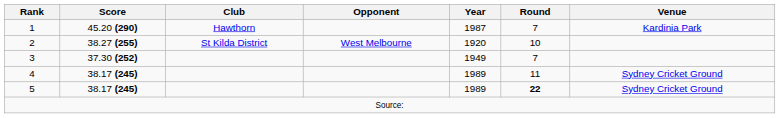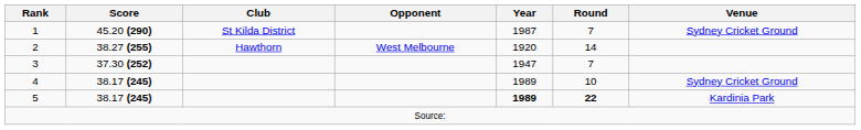 <table class="wikitable"  style="text-align:center; width:100%;">
 <tr>
 <th>Rank</th>
 <th>Score</th>
 <th>Club</th>
 <th>Opponent</th>
 <th>Year</th>
 <th>Round</th>
 <th>Venue</th>
 </tr>
 <tr>
 <td>1</td>
 <td>45.20 <strong>(290)</strong></td>
-<td><a href='#'>Hawthorn</a></td>
+<td><a href='#'>St Kilda District</a></td>
 <td></td>
 <td>1987</td>
 <td>7</td>
-<td><a href='#'>Kardinia Park</a></td>
+<td><a href='#'>Sydney Cricket Ground</a></td>
 </tr>
 <tr>
 <td>2</td>
 <td>38.27 <strong>(255)</strong></td>
-<td><a href='#'>St Kilda District</a></td>
+<td><a href='#'>Hawthorn</a></td>
 <td><a href='#'>West Melbourne</a></td>
 <td>1920</td>
-<td>10</td>
+<td>14</td>
 <td></td>
 </tr>
 <tr>
 <td>3</td>
 <td>37.30 <strong>(252)</strong></td>
 <td></td>
 <td></td>
-<td>1949</td>
+<td>1947</td>
 <td>7</td>
 <td></td>
 </tr>
 <tr>
 <td>4</td>
 <td>38.17 <strong>(245)</strong></td>
 <td></td>
 <td></td>
 <td>1989</td>
-<td>11</td>
+<td>10</td>
 <td><a href='#'>Sydney Cricket Ground</a></td>
 </tr>
 <tr>
 <td>5</td>
 <td>38.17 <strong>(245)</strong></td>
 <td></td>
 <td></td>
-<td>1989</td>
+<td><strong>1989</strong></td>
 <td><strong>22</strong></td>
-<td><a href='#'>Sydney Cricket Ground</a></td>
+<td><a href='#'>Kardinia Park</a></td>
 </tr>
 <tr>
 <td colspan=7><small>Source:</small></td>
 </tr>
 </table>
